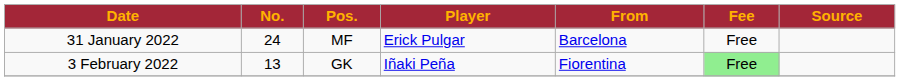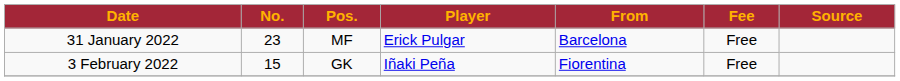 <table class="wikitable sortable" style="text-align:center;width:75%;">
 <tr>
 <th scope="col" style="background-color:#A32638;color:#FFB300">Date</th>
 <th scope="col" style="background-color:#A32638;color:#FFB300">No.</th>
 <th scope="col" style="background-color:#A32638;color:#FFB300">Pos.</th>
 <th scope="col" style="background-color:#A32638;color:#FFB300">Player</th>
 <th scope="col" style="background-color:#A32638;color:#FFB300">From</th>
 <th scope="col" style="background-color:#A32638;color:#FFB300" data-sort-type="currency">Fee</th>
 <th scope="col" class="unsortable" style="background-color:#A32638;color:#FFB300">Source</th>
 </tr>
 <tr>
 <td>31 January 2022</td>
-<td>24</td>
+<td>23</td>
 <td>MF</td>
 <td align=left> <a href='#'>Erick Pulgar</a></td>
 <td align=left> <a href='#'>Barcelona</a></td>
 <td>Free</td>
 <td></td>
 </tr>
 <tr>
 <td>3 February 2022</td>
-<td>13</td>
+<td>15</td>
 <td>GK</td>
 <td align=left> <a href='#'>Iñaki Peña</a></td>
 <td align=left> <a href='#'>Fiorentina</a></td>
-<td style="background: lightgreen;">Free</td>
+<td>Free</td>
 <td></td>
 </tr>
 <tr>
 </tr>
 </table>
